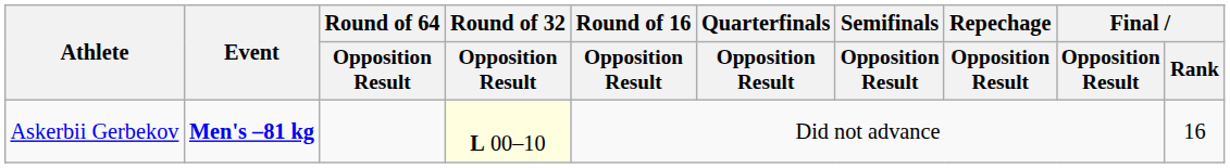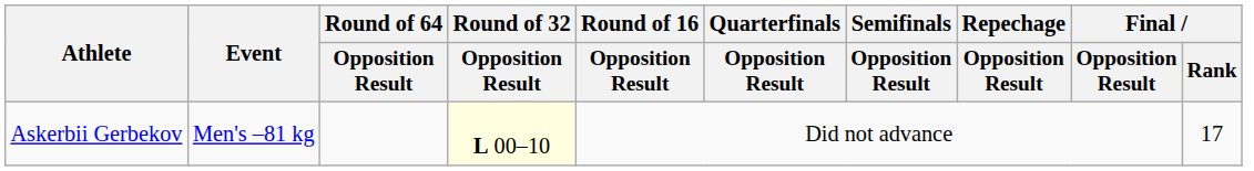 <table class="wikitable" style="font-size:90%">
 <tr>
 <th rowspan="2">Athlete</th>
 <th rowspan="2">Event</th>
 <th>Round of 64</th>
 <th>Round of 32</th>
 <th>Round of 16</th>
 <th>Quarterfinals</th>
 <th>Semifinals</th>
 <th>Repechage</th>
 <th colspan=2>Final / </th>
 </tr>
 <tr style="font-size:95%">
 <th>Opposition<br>Result</th>
 <th>Opposition<br>Result</th>
 <th>Opposition<br>Result</th>
 <th>Opposition<br>Result</th>
 <th>Opposition<br>Result</th>
 <th>Opposition<br>Result</th>
 <th>Opposition<br>Result</th>
 <th>Rank</th>
 </tr>
 <tr align=center>
 <td align=left><a href='#'>Askerbii Gerbekov</a></td>
-<td align=left><strong><a href='#'>Men's –81 kg</a></strong></td>
+<td align=left><a href='#'>Men's –81 kg</a></td>
 <td></td>
 <td style="background: lightyellow;"><br><strong>L</strong> 00–10</td>
 <td colspan=5>Did not advance</td>
-<td>16</td>
+<td>17</td>
 </tr>
 </table>
